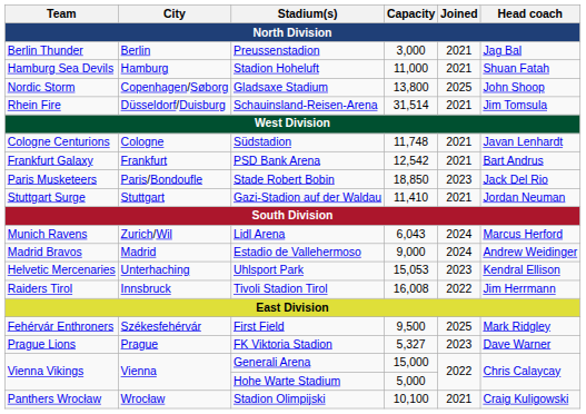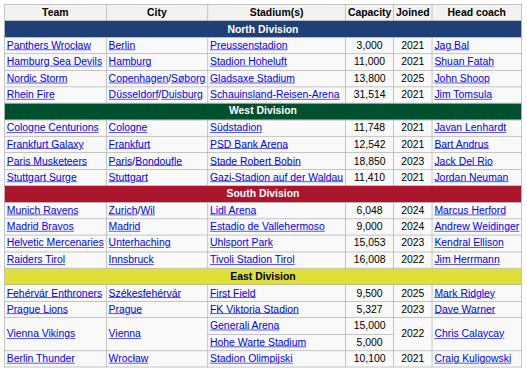 <table class="wikitable" style="text-align:left;">
 <tr>
 <th scope="col">Team</th>
 <th scope="col">City</th>
 <th scope="col">Stadium(s)</th>
 <th scope="col">Capacity</th>
 <th scope="col">Joined</th>
 <th scope="col">Head coach</th>
 </tr>
 <tr>
 <th colspan="6" style="color:#ffffff; background:#1f3f77;">North Division</th>
 </tr>
 <tr>
-<td scope="row"><a href='#'>Berlin Thunder</a></td>
+<td scope="row"><a href='#'>Panthers Wrocław</a></td>
 <td> <a href='#'>Berlin</a></td>
 <td><a href='#'>Preussenstadion</a></td>
 <td align=center>3,000</td>
 <td align=center>2021</td>
 <td> <a href='#'>Jag Bal</a></td>
 </tr>
 <tr>
 <td scope="row"><a href='#'>Hamburg Sea Devils</a></td>
 <td> <a href='#'>Hamburg</a></td>
 <td><a href='#'>Stadion Hoheluft</a></td>
 <td align=center>11,000</td>
 <td align=center>2021</td>
 <td> <a href='#'>Shuan Fatah</a></td>
 </tr>
 <tr>
 <td scope="row"><a href='#'>Nordic Storm</a></td>
 <td> <a href='#'>Copenhagen</a>/<a href='#'>Søborg</a></td>
 <td><a href='#'>Gladsaxe Stadium</a></td>
 <td align=center>13,800</td>
 <td align=center>2025</td>
 <td> <a href='#'>John Shoop</a></td>
 </tr>
 <tr>
 <td scope="row"><a href='#'>Rhein Fire</a></td>
 <td> <a href='#'>Düsseldorf</a>/<a href='#'>Duisburg</a></td>
 <td><a href='#'>Schauinsland-Reisen-Arena</a></td>
 <td align=center>31,514</td>
 <td align=center>2021</td>
 <td> <a href='#'>Jim Tomsula</a></td>
 </tr>
 <tr>
 <th colspan="6" style="color:#ffffff; background:#005030;">West Division</th>
 </tr>
 <tr>
 <td scope="row"><a href='#'>Cologne Centurions</a></td>
 <td> <a href='#'>Cologne</a></td>
 <td><a href='#'>Südstadion</a></td>
 <td align=center>11,748</td>
 <td align=center>2021</td>
 <td> <a href='#'>Javan Lenhardt</a></td>
 </tr>
 <tr>
 <td scope="row"><a href='#'>Frankfurt Galaxy</a></td>
 <td> <a href='#'>Frankfurt</a></td>
 <td><a href='#'>PSD Bank Arena</a></td>
 <td align=center>12,542</td>
 <td align=center>2021</td>
 <td> <a href='#'>Bart Andrus</a></td>
 </tr>
 <tr>
 <td scope="row"><a href='#'>Paris Musketeers</a></td>
 <td> <a href='#'>Paris</a>/<a href='#'>Bondoufle</a></td>
 <td><a href='#'>Stade Robert Bobin</a></td>
 <td align=center>18,850</td>
 <td align=center>2023</td>
 <td> <a href='#'>Jack Del Rio</a></td>
 </tr>
 <tr>
 <td scope="row"><a href='#'>Stuttgart Surge</a></td>
 <td> <a href='#'>Stuttgart</a></td>
 <td><a href='#'>Gazi-Stadion auf der Waldau</a></td>
 <td align=center>11,410</td>
 <td align=center>2021</td>
 <td> <a href='#'>Jordan Neuman</a></td>
 </tr>
 <tr>
 <th colspan="6" style="color:#ffffff; background:#ac162c;">South Division</th>
 </tr>
 <tr>
 <td scope="row"><a href='#'>Munich Ravens</a></td>
 <td> <a href='#'>Zurich</a>/<a href='#'>Wil</a></td>
 <td><a href='#'>Lidl Arena</a></td>
-<td align=center>6,043</td>
+<td align=center>6,048</td>
 <td align=center>2024</td>
 <td> <a href='#'>Marcus Herford</a></td>
 </tr>
 <tr>
 <td scope="row"><a href='#'>Madrid Bravos</a></td>
 <td> <a href='#'>Madrid</a></td>
 <td><a href='#'>Estadio de Vallehermoso</a></td>
 <td align=center>9,000</td>
 <td align=center>2024</td>
 <td> <a href='#'>Andrew Weidinger</a></td>
 </tr>
 <tr>
 <td scope="row"><a href='#'>Helvetic Mercenaries</a></td>
 <td> <a href='#'>Unterhaching</a></td>
 <td><a href='#'>Uhlsport Park</a></td>
 <td align=center>15,053</td>
 <td align=center>2023</td>
 <td> <a href='#'>Kendral Ellison</a></td>
 </tr>
 <tr>
 <td scope="row"><a href='#'>Raiders Tirol</a></td>
 <td> <a href='#'>Innsbruck</a></td>
 <td><a href='#'>Tivoli Stadion Tirol</a></td>
 <td align=center>16,008</td>
 <td align=center>2022</td>
 <td> <a href='#'>Jim Herrmann</a></td>
 </tr>
 <tr>
 <th colspan="6" style="color:#000000; background:#dfdf39;">East Division</th>
 </tr>
 <tr>
 <td scope="row"><a href='#'>Fehérvár Enthroners</a></td>
 <td> <a href='#'>Székesfehérvár</a></td>
 <td><a href='#'>First Field</a></td>
 <td align=center>9,500</td>
 <td align=center>2025</td>
 <td> <a href='#'>Mark Ridgley</a></td>
 </tr>
 <tr>
 <td scope="row"><a href='#'>Prague Lions</a></td>
 <td> <a href='#'>Prague</a></td>
 <td><a href='#'>FK Viktoria Stadion</a></td>
 <td align=center>5,327</td>
 <td align=center>2023</td>
 <td> <a href='#'>Dave Warner</a></td>
 </tr>
 <tr>
 <td scope="row" rowspan=2><a href='#'>Vienna Vikings</a></td>
 <td rowspan=2> <a href='#'>Vienna</a></td>
 <td><a href='#'>Generali Arena</a></td>
 <td align=center>15,000</td>
 <td align=center rowspan=2>2022</td>
 <td rowspan=2> <a href='#'>Chris Calaycay</a></td>
 </tr>
 <tr>
 <td><a href='#'>Hohe Warte Stadium</a></td>
 <td align=center>5,000</td>
 </tr>
 <tr>
-<td scope="row"><a href='#'>Panthers Wrocław</a></td>
+<td scope="row"><a href='#'>Berlin Thunder</a></td>
 <td> <a href='#'>Wrocław</a></td>
 <td><a href='#'>Stadion Olimpijski</a></td>
 <td align=center>10,100</td>
 <td align=center>2021</td>
 <td> <a href='#'>Craig Kuligowski</a></td>
 </tr>
 </table>
